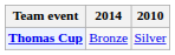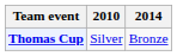 <table class="wikitable" style="font-size: 90%; text-align:center">
 <tr>
 <th>Team event</th>
+<th>2010</th>
 <th>2014</th>
-<th>2010</th>
 </tr>
 <tr>
 <td bgcolor="#ECF2FF"; align="left"><strong><a href='#'>Thomas Cup</a></strong></td>
+<td> <a href='#'>Silver</a></td>
 <td> <a href='#'>Bronze</a></td>
-<td> <a href='#'>Silver</a></td>
 </tr>
 </table>
